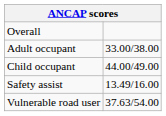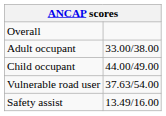 <table class="wikitable">
 <tr>
 <th colspan="2"><a href='#'>ANCAP</a> scores</th>
 </tr>
 <tr>
 <td>Overall</td>
 <td></td>
 </tr>
 <tr>
 <td>Adult occupant</td>
 <td>33.00/38.00</td>
 </tr>
 <tr>
 <td>Child occupant</td>
 <td>44.00/49.00</td>
 </tr>
 <tr>
+<td>Vulnerable road user</td>
+<td>37.63/54.00</td>
+</tr>
+<tr>
 <td>Safety assist</td>
 <td>13.49/16.00</td>
 </tr>
-<tr>
-<td>Vulnerable road user</td>
-<td>37.63/54.00</td>
-</tr>
 </table>
